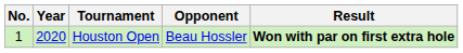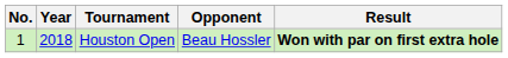 <table class="wikitable" style="font-size:95%;">
 <tr>
 <th>No.</th>
 <th>Year</th>
 <th>Tournament</th>
 <th>Opponent</th>
 <th>Result</th>
 </tr>
 <tr style="background:#D0F0C0;">
 <td align=center>1</td>
-<td><a href='#'>2020</a></td>
+<td><a href='#'>2018</a></td>
 <td><a href='#'>Houston Open</a></td>
 <td> <a href='#'>Beau Hossler</a></td>
 <td><strong>Won with par on first extra hole</strong></td>
 </tr>
 </table>
